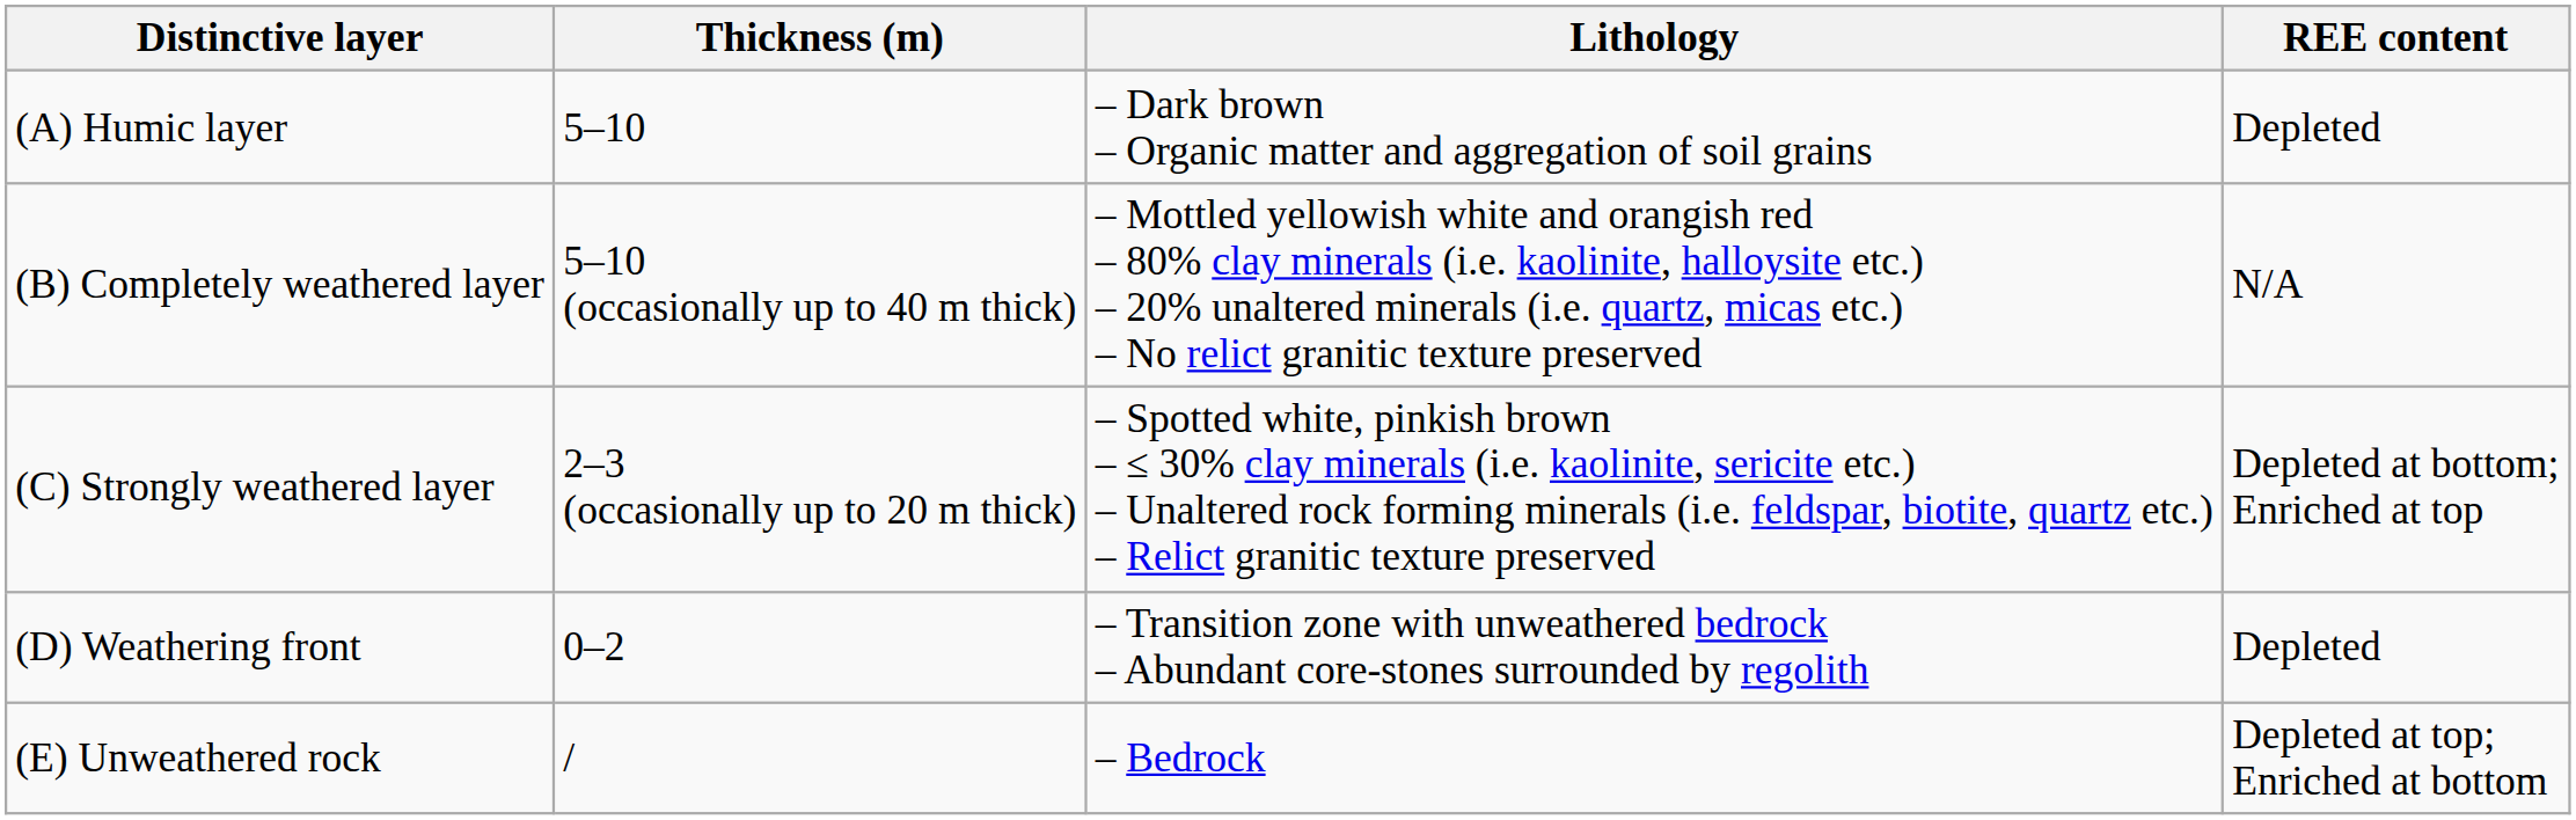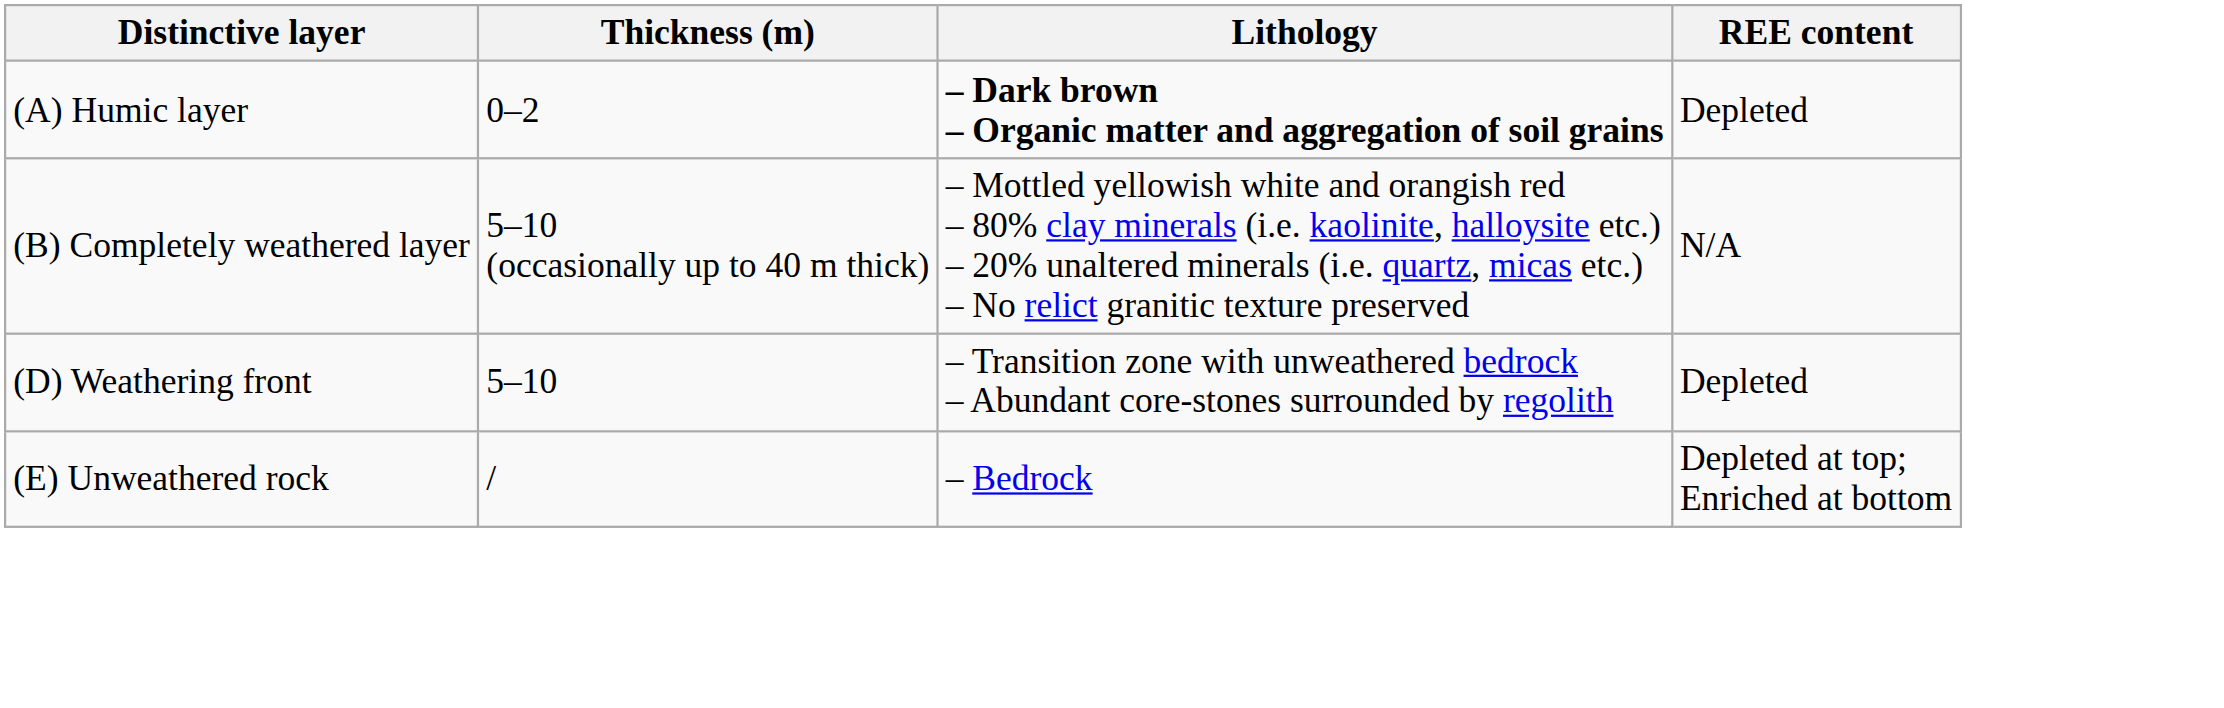 <table class="wikitable">
 <tr>
 <th>Distinctive layer</th>
 <th>Thickness (m)</th>
 <th>Lithology</th>
 <th>REE content</th>
 </tr>
 <tr>
 <td>(A) Humic layer</td>
-<td>5–10</td>
-<td>– Dark brown<br>– Organic matter and aggregation of soil grains</td>
+<td>0–2</td>
+<td><strong>– Dark brown<br>– Organic matter and aggregation of soil grains</strong></td>
 <td>Depleted</td>
 </tr>
 <tr>
 <td>(B) Completely weathered layer</td>
 <td>5–10<br>(occasionally up to 40 m thick)</td>
 <td>– Mottled yellowish white and orangish red<br>– 80% <a href='#'>clay minerals</a> (i.e. <a href='#'>kaolinite</a>, <a href='#'>halloysite</a> etc.)<br>– 20% unaltered minerals (i.e. <a href='#'>quartz</a>, <a href='#'>micas</a> etc.)<br>– No <a href='#'>relict</a> granitic texture preserved</td>
 <td>N/A</td>
 </tr>
 <tr>
-<td>(C) Strongly weathered layer</td>
-<td>2–3<br>(occasionally up to 20 m thick)</td>
-<td>– Spotted white, pinkish brown<br>– ≤ 30% <a href='#'>clay minerals</a> (i.e. <a href='#'>kaolinite</a>, <a href='#'>sericite</a> etc.)<br>– Unaltered rock forming minerals (i.e. <a href='#'>feldspar</a>, <a href='#'>biotite</a>, <a href='#'>quartz</a> etc.)<br>– <a href='#'>Relict</a> granitic texture preserved</td>
-<td>Depleted at bottom;<br>Enriched at top</td>
-</tr>
-<tr>
 <td>(D) Weathering front</td>
-<td>0–2</td>
+<td>5–10</td>
 <td>– Transition zone with unweathered <a href='#'>bedrock</a><br>– Abundant core-stones surrounded by <a href='#'>regolith</a></td>
 <td>Depleted</td>
 </tr>
 <tr>
 <td>(E) Unweathered rock</td>
 <td>/</td>
 <td>– <a href='#'>Bedrock</a></td>
 <td>Depleted at top;<br>Enriched at bottom</td>
 </tr>
 </table>
